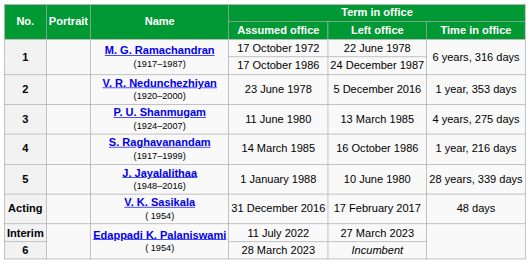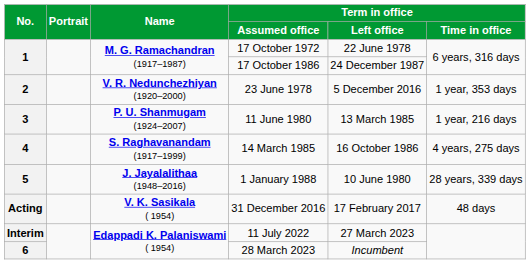 <table class="wikitable sortable" style="text-align:center;">
 <tr>
 <th rowspan=2 style="background-color:#009933;color:white">No.</th>
 <th rowspan=2 style="background-color:#009933;color:white">Portrait</th>
 <th rowspan=2 style="background-color:#009933;color:white">Name<br></th>
 <th colspan=3 style="background-color:#009933;color:white">Term in office</th>
 </tr>
 <tr>
 <th style="background-color:#009933;color:white">Assumed office</th>
 <th style="background-color:#009933;color:white">Left office</th>
 <th style="background-color:#009933;color:white">Time in office</th>
 </tr>
 <tr>
 <th rowspan=2>1</th>
 <td rowspan=2></td>
 <td rowspan=2><strong><a href='#'>M. G. Ramachandran</a></strong><br><small>(1917–1987)</small></td>
 <td>17 October 1972</td>
 <td>22 June 1978</td>
 <td rowspan=2>6 years, 316 days</td>
 </tr>
 <tr>
 <td>17 October 1986</td>
 <td>24 December 1987</td>
 </tr>
 <tr>
 <th>2</th>
 <td></td>
 <td><strong><a href='#'>V. R. Nedunchezhiyan</a></strong><br><small>(1920–2000)</small></td>
 <td>23 June 1978</td>
 <td>5 December 2016</td>
 <td>1 year, 353 days</td>
 </tr>
 <tr>
 <th>3</th>
 <td></td>
 <td><strong><a href='#'>P. U. Shanmugam</a></strong><br><small>(1924–2007)</small></td>
 <td>11 June 1980</td>
 <td>13 March 1985</td>
-<td>4 years, 275 days</td>
+<td>1 year, 216 days</td>
 </tr>
 <tr>
 <th>4</th>
 <td></td>
 <td><strong><a href='#'>S. Raghavanandam</a></strong><br><small>(1917–1999)</small></td>
 <td>14 March 1985</td>
 <td>16 October 1986</td>
-<td>1 year, 216 days</td>
+<td>4 years, 275 days</td>
 </tr>
 <tr>
 <th>5</th>
 <td></td>
 <td><strong><a href='#'>J. Jayalalithaa</a></strong><br><small>(1948–2016)</small></td>
 <td>1 January 1988</td>
 <td>10 June 1980</td>
 <td>28 years, 339 days</td>
 </tr>
 <tr>
 <th>Acting</th>
 <td></td>
 <td><strong><a href='#'>V. K. Sasikala</a></strong><br><small>( 1954)</small></td>
 <td>31 December 2016</td>
 <td>17 February 2017</td>
 <td>48 days</td>
 </tr>
 <tr>
 <th>Interim</th>
 <td rowspan=2></td>
 <td rowspan=2><strong><a href='#'>Edappadi K. Palaniswami</a></strong><br><small>( 1954)</small></td>
 <td>11 July 2022</td>
 <td>27 March 2023</td>
 <td rowspan=2></td>
 </tr>
 <tr>
 <th>6</th>
 <td>28 March 2023</td>
 <td><em>Incumbent</em></td>
 </tr>
 </table>
